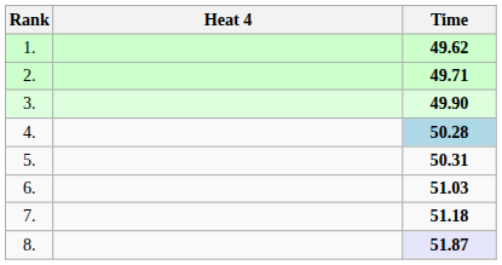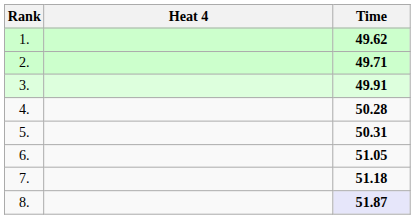 <table class="wikitable" style="border-collapse: collapse; font-size: 90%;">
 <tr>
 <th>Rank</th>
 <th style="width: 20em">Heat 4</th>
 <th style="width: 5em">Time</th>
 </tr>
 <tr style="background:#ccffcc;">
 <td align="center">1.</td>
 <td></td>
 <td align="center"><strong>49.62</strong></td>
 </tr>
 <tr style="background:#ccffcc;">
 <td align="center">2.</td>
 <td></td>
 <td align="center"><strong>49.71 </strong></td>
 </tr>
 <tr style="background:#ddffdd;">
 <td align="center">3.</td>
 <td></td>
-<td align="center"><strong>49.90</strong></td>
+<td align="center"><strong>49.91</strong></td>
 </tr>
 <tr>
 <td align="center">4.</td>
 <td></td>
-<td align="center" style="background: lightblue;"><strong>50.28</strong></td>
+<td align="center"><strong>50.28</strong></td>
 </tr>
 <tr>
 <td align="center">5.</td>
 <td></td>
 <td align="center"><strong>50.31</strong></td>
 </tr>
 <tr>
 <td align="center">6.</td>
 <td></td>
-<td align="center"><strong>51.03</strong></td>
+<td align="center"><strong>51.05</strong></td>
 </tr>
 <tr>
 <td align="center">7.</td>
 <td></td>
 <td align="center"><strong>51.18</strong></td>
 </tr>
 <tr>
 <td align="center">8.</td>
 <td></td>
 <td align="center" style="background: lavender;"><strong>51.87 </strong></td>
 </tr>
 </table>
